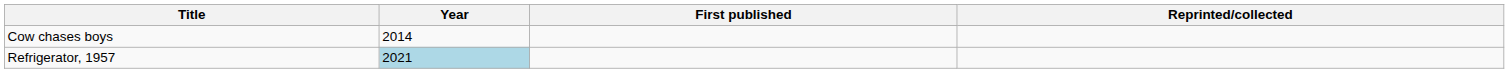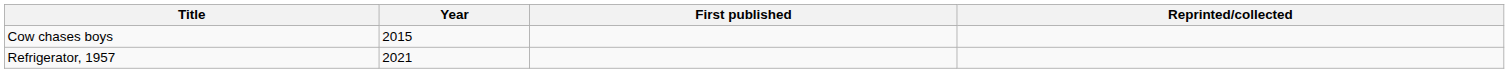 <table class='wikitable sortable' width='90%'>
 <tr>
 <th width=25%>Title</th>
 <th>Year</th>
 <th>First published</th>
 <th>Reprinted/collected</th>
 </tr>
 <tr>
 <td>Cow chases boys</td>
-<td>2014</td>
+<td>2015</td>
 <td></td>
 <td></td>
 </tr>
 <tr>
 <td>Refrigerator, 1957</td>
-<td style="background: lightblue;">2021</td>
+<td>2021</td>
 <td></td>
 <td></td>
 </tr>
 </table>
